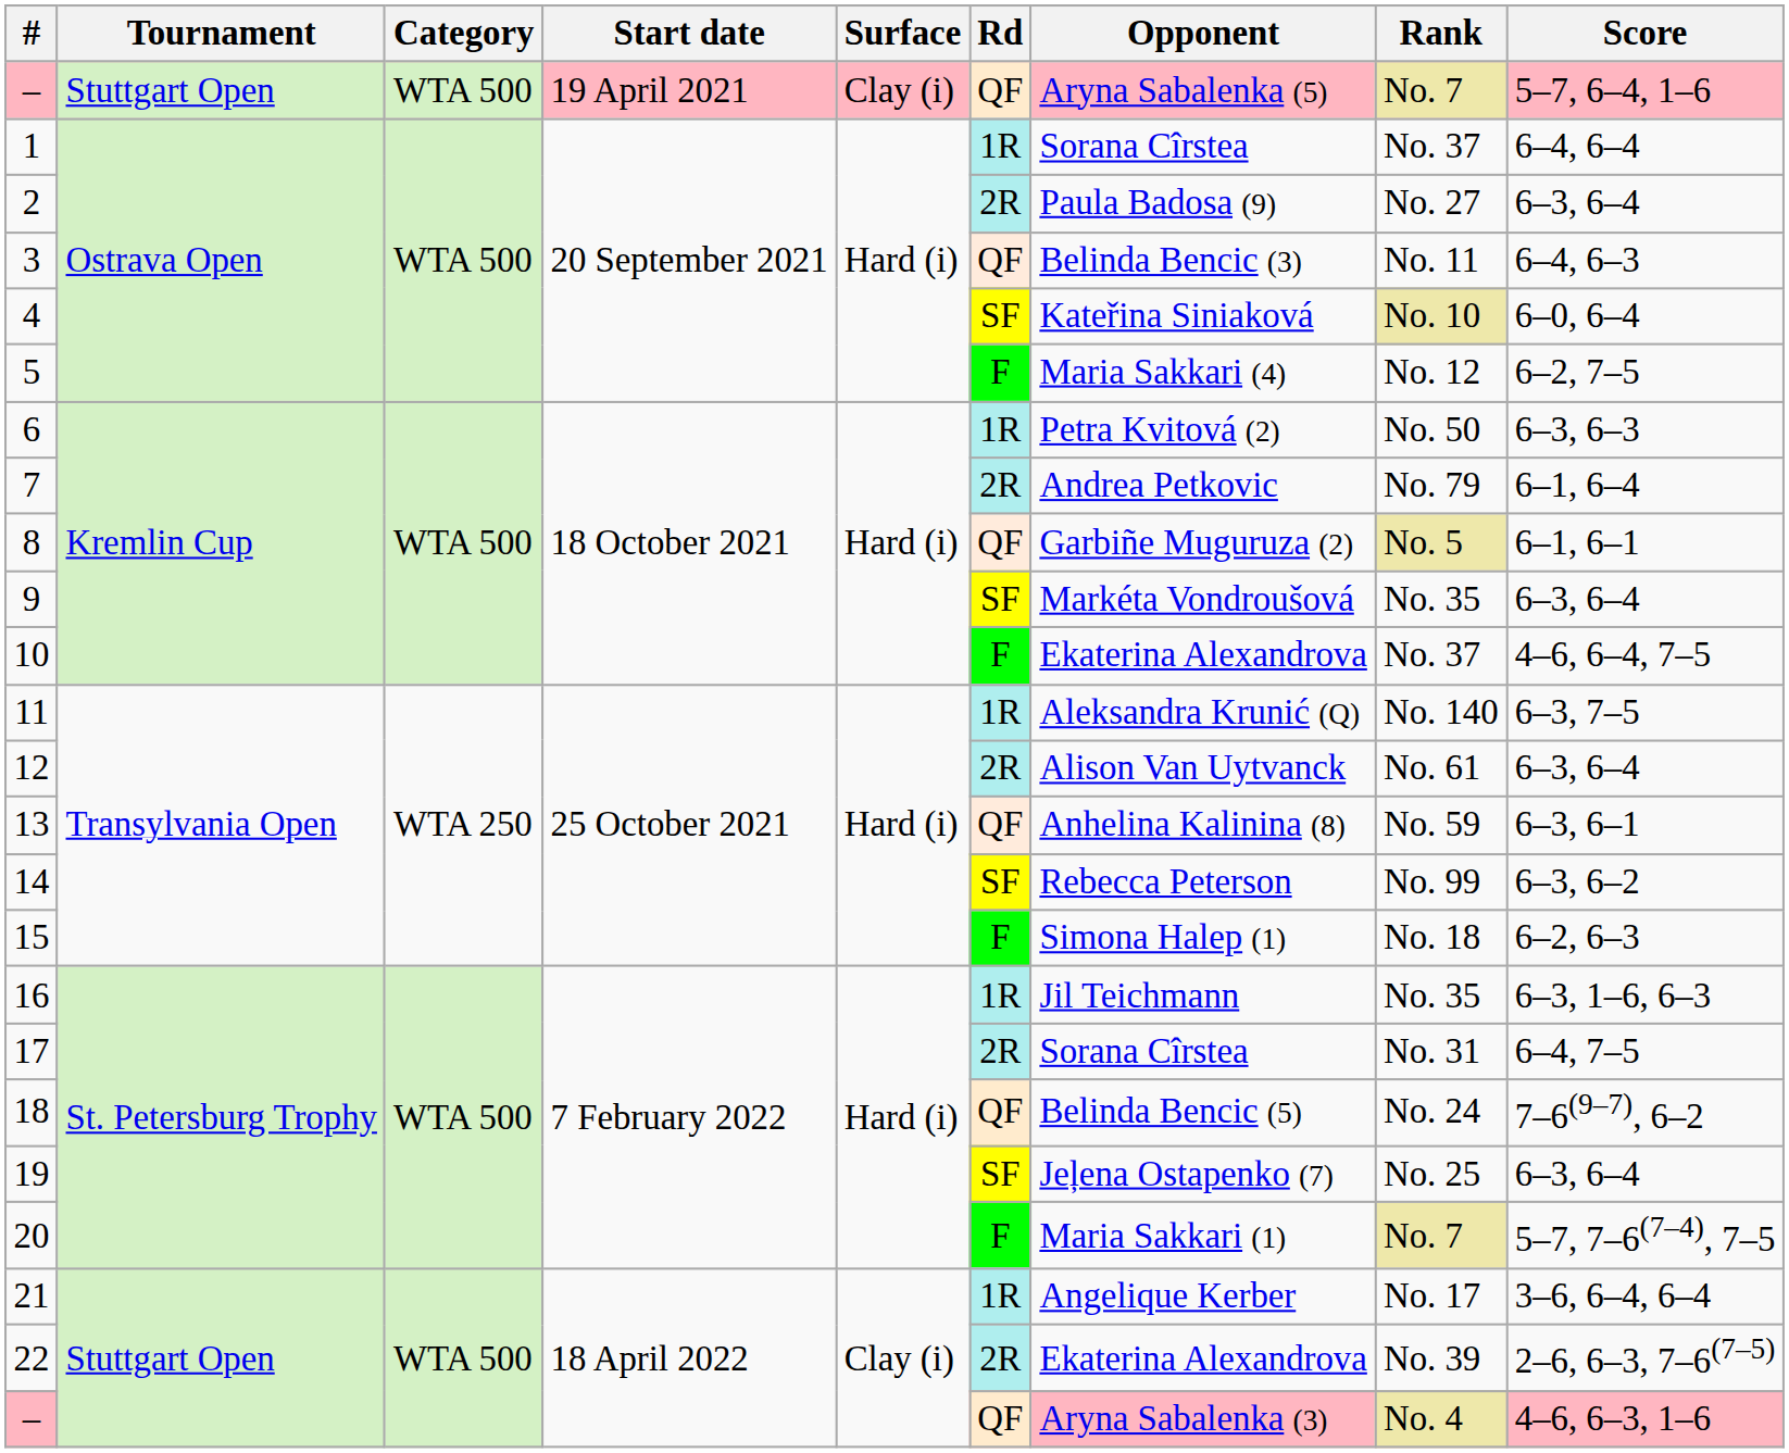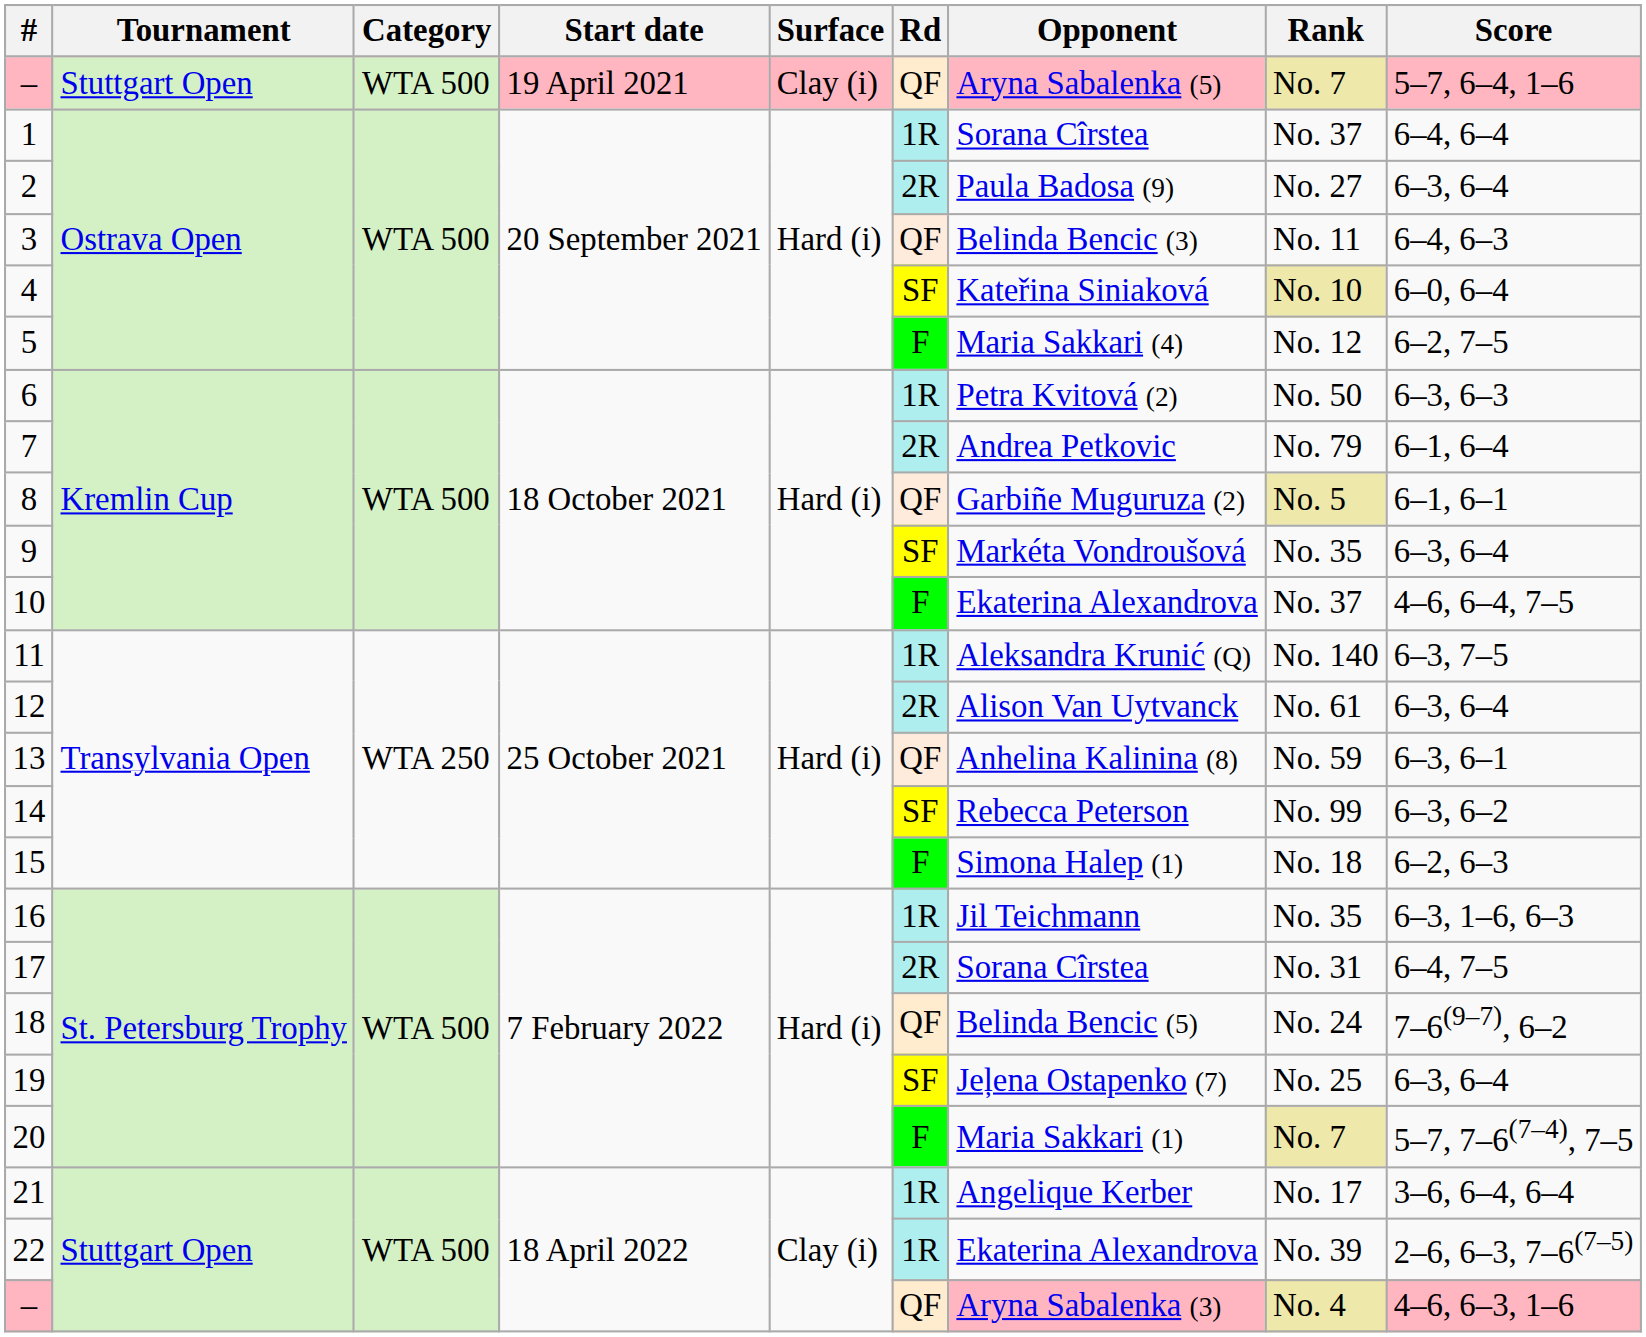 <table class="wikitable sortable">
 <tr>
 <th scope="col">#</th>
 <th scope="col">Tournament</th>
 <th scope="col">Category</th>
 <th scope="col">Start date</th>
 <th scope="col">Surface</th>
 <th scope="col">Rd</th>
 <th scope="col">Opponent</th>
 <th scope="col">Rank</th>
 <th scope="col" class="unsortable">Score</th>
 </tr>
 <tr style="background:lightpink">
 <td style="text-align:center">–</td>
 <td style="background:#d4f1c5;"><a href='#'>Stuttgart Open</a></td>
 <td style="background:#d4f1c5;">WTA 500</td>
 <td>19 April 2021</td>
 <td>Clay (i)</td>
 <td style="text-align:center; background:#ffebcd;">QF</td>
 <td> <a href='#'>Aryna Sabalenka</a> <small>(5)</small></td>
 <td style="text-align:left; background:#eee8AA;">No. 7</td>
 <td>5–7, 6–4, 1–6</td>
 </tr>
 <tr>
 <td style="text-align:center">1</td>
 <td style="background:#d4f1c5;" rowspan="5"><a href='#'>Ostrava Open</a></td>
 <td style="background:#d4f1c5;" rowspan="5">WTA 500</td>
 <td rowspan="5">20 September 2021</td>
 <td rowspan="5">Hard (i)</td>
 <td style="text-align:center; background:#afeeee;">1R</td>
 <td> <a href='#'>Sorana Cîrstea</a></td>
 <td style="text-align:left">No. 37</td>
 <td>6–4, 6–4</td>
 </tr>
 <tr>
 <td style="text-align:center">2</td>
 <td style="text-align:center; background:#afeeee;">2R</td>
 <td> <a href='#'>Paula Badosa</a> <small>(9)</small></td>
 <td style="text-align:left">No. 27</td>
 <td>6–3, 6–4</td>
 </tr>
 <tr>
 <td style="text-align:center">3</td>
 <td style="text-align:center; background:#ffebdc;">QF</td>
 <td> <a href='#'>Belinda Bencic</a> <small>(3)</small></td>
 <td style="text-align:left">No. 11</td>
 <td>6–4, 6–3</td>
 </tr>
 <tr>
 <td style="text-align:center">4</td>
 <td style="text-align:center; background:yellow;">SF</td>
 <td> <a href='#'>Kateřina Siniaková</a></td>
 <td style="text-align:left"; bgcolor=eee8AA>No. 10</td>
 <td>6–0, 6–4</td>
 </tr>
 <tr>
 <td style="text-align:center">5</td>
 <td style="text-align:center; background:lime;">F</td>
 <td> <a href='#'>Maria Sakkari</a> <small>(4)</small></td>
 <td style="text-align:left">No. 12</td>
 <td>6–2, 7–5</td>
 </tr>
 <tr>
 <td style="text-align:center">6</td>
 <td style="background:#d4f1c5;" rowspan="5"><a href='#'>Kremlin Cup</a></td>
 <td style="background:#d4f1c5;" rowspan="5">WTA 500</td>
 <td rowspan="5">18 October 2021</td>
 <td rowspan="5">Hard (i)</td>
 <td style="text-align:center; background:#afeeee;">1R</td>
 <td> <a href='#'>Petra Kvitová</a> <small>(2)</small></td>
 <td style="text-align:left">No. 50</td>
 <td>6–3, 6–3</td>
 </tr>
 <tr>
 <td style="text-align:center">7</td>
 <td style="text-align:center; background:#afeeee;">2R</td>
 <td> <a href='#'>Andrea Petkovic</a></td>
 <td style="text-align:left">No. 79</td>
 <td>6–1, 6–4</td>
 </tr>
 <tr>
 <td style="text-align:center">8</td>
 <td style="text-align:center; background:#ffebdc;">QF</td>
 <td> <a href='#'>Garbiñe Muguruza</a> <small>(2)</small></td>
 <td style="text-align:left" bgcolor=eee8AA>No. 5</td>
 <td>6–1, 6–1</td>
 </tr>
 <tr>
 <td style="text-align:center">9</td>
 <td style="text-align:center; background:yellow;">SF</td>
 <td> <a href='#'>Markéta Vondroušová</a></td>
 <td style="text-align:left">No. 35</td>
 <td>6–3, 6–4</td>
 </tr>
 <tr>
 <td style="text-align:center">10</td>
 <td style="text-align:center; background:lime;">F</td>
 <td> <a href='#'>Ekaterina Alexandrova</a></td>
 <td style="text-align:left">No. 37</td>
 <td>4–6, 6–4, 7–5</td>
 </tr>
 <tr>
 <td style="text-align:center">11</td>
 <td rowspan="5"><a href='#'>Transylvania Open</a></td>
 <td rowspan="5">WTA 250</td>
 <td rowspan="5">25 October 2021</td>
 <td rowspan="5">Hard (i)</td>
 <td style="text-align:center; background:#afeeee;">1R</td>
 <td> <a href='#'>Aleksandra Krunić</a> <small>(Q)</small></td>
 <td style="text-align:left">No. 140</td>
 <td>6–3, 7–5</td>
 </tr>
 <tr>
 <td style="text-align:center">12</td>
 <td style="text-align:center; background:#afeeee;">2R</td>
 <td> <a href='#'>Alison Van Uytvanck</a></td>
 <td style="text-align:left">No. 61</td>
 <td>6–3, 6–4</td>
 </tr>
 <tr>
 <td style="text-align:center">13</td>
 <td style="text-align:center; background:#ffebdc;">QF</td>
 <td> <a href='#'>Anhelina Kalinina</a> <small>(8)</small></td>
 <td style="text-align:left">No. 59</td>
 <td>6–3, 6–1</td>
 </tr>
 <tr>
 <td style="text-align:center">14</td>
 <td style="text-align:center; background:yellow;">SF</td>
 <td> <a href='#'>Rebecca Peterson</a></td>
 <td style="text-align:left">No. 99</td>
 <td>6–3, 6–2</td>
 </tr>
 <tr>
 <td style="text-align:center">15</td>
 <td style="text-align:center; background:lime;">F</td>
 <td> <a href='#'>Simona Halep</a> <small>(1)</small></td>
 <td style="text-align:left">No. 18</td>
 <td>6–2, 6–3</td>
 </tr>
 <tr>
 <td style="text-align:center">16</td>
 <td style="background:#d4f1c5;" rowspan="5"><a href='#'>St. Petersburg Trophy</a></td>
 <td style="background:#d4f1c5;" rowspan="5">WTA 500</td>
 <td rowspan="5">7 February 2022</td>
 <td rowspan="5">Hard (i)</td>
 <td style="text-align:center; background:#afeeee;">1R</td>
 <td> <a href='#'>Jil Teichmann</a></td>
 <td style="text-align:left">No. 35</td>
 <td>6–3, 1–6, 6–3</td>
 </tr>
 <tr>
 <td style="text-align:center">17</td>
 <td style="text-align:center; background:#afeeee;">2R</td>
 <td> <a href='#'>Sorana Cîrstea</a></td>
 <td style="text-align:left">No. 31</td>
 <td>6–4, 7–5</td>
 </tr>
 <tr>
 <td style="text-align:center">18</td>
 <td style="text-align:center; background:#ffebcd;">QF</td>
 <td> <a href='#'>Belinda Bencic</a> <small>(5)</small></td>
 <td style="text-align:left">No. 24</td>
 <td>7–6<sup>(9–7)</sup>, 6–2</td>
 </tr>
 <tr>
 <td style="text-align:center">19</td>
 <td style="text-align:center;" bgcolor=yellow>SF</td>
 <td> <a href='#'>Jeļena Ostapenko</a> <small>(7)</small></td>
 <td style="text-align:left">No. 25</td>
 <td>6–3, 6–4</td>
 </tr>
 <tr>
 <td style="text-align:center">20</td>
 <td style="text-align:center;" bgcolor=lime>F</td>
 <td> <a href='#'>Maria Sakkari</a> <small>(1)</small></td>
 <td style="text-align:left" bgcolor=eee8AA>No. 7</td>
 <td>5–7, 7–6<sup>(7–4)</sup>, 7–5</td>
 </tr>
 <tr>
 <td style="text-align:center">21</td>
 <td style="background:#d4f1c5;" rowspan="3"><a href='#'>Stuttgart Open</a></td>
 <td style="background:#d4f1c5;" rowspan="3">WTA 500</td>
 <td rowspan="3">18 April 2022</td>
 <td rowspan="3">Clay (i)</td>
 <td style="text-align:center; background:#afeeee;">1R</td>
 <td> <a href='#'>Angelique Kerber</a></td>
 <td style="text-align:left">No. 17</td>
 <td>3–6, 6–4, 6–4</td>
 </tr>
 <tr>
 <td style="text-align:center">22</td>
-<td style="text-align:center; background:#afeeee">2R</td>
+<td style="text-align:center; background:#afeeee;">1R</td>
 <td> <a href='#'>Ekaterina Alexandrova</a></td>
 <td style="text-align:left">No. 39</td>
 <td>2–6, 6–3, 7–6<sup>(7–5)</sup></td>
 </tr>
 <tr bgcolor=lightpink>
 <td style="text-align:center">–</td>
 <td style="text-align:center; background:#ffebcd">QF</td>
 <td> <a href='#'>Aryna Sabalenka</a> <small>(3)</small></td>
 <td style="text-align:left; background:#eee8AA">No. 4</td>
 <td>4–6, 6–3, 1–6</td>
 </tr>
 </table>
